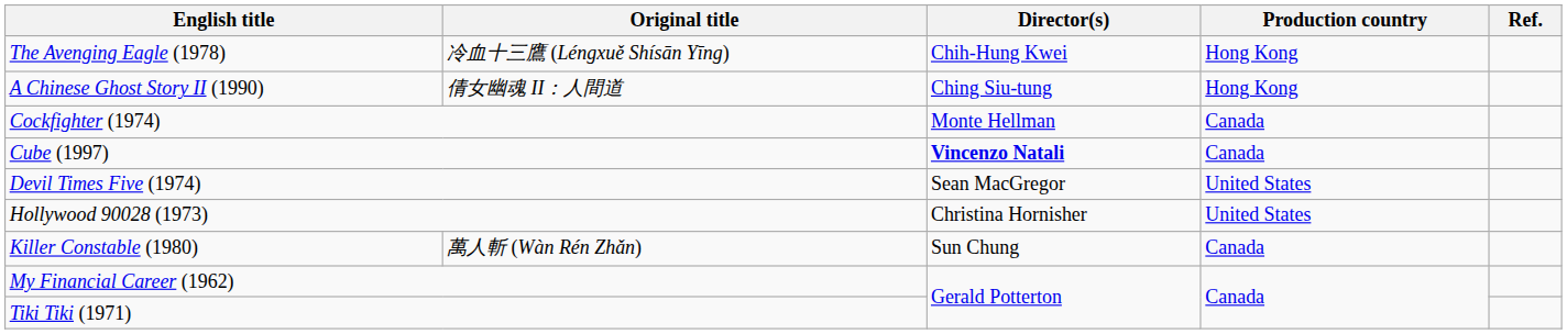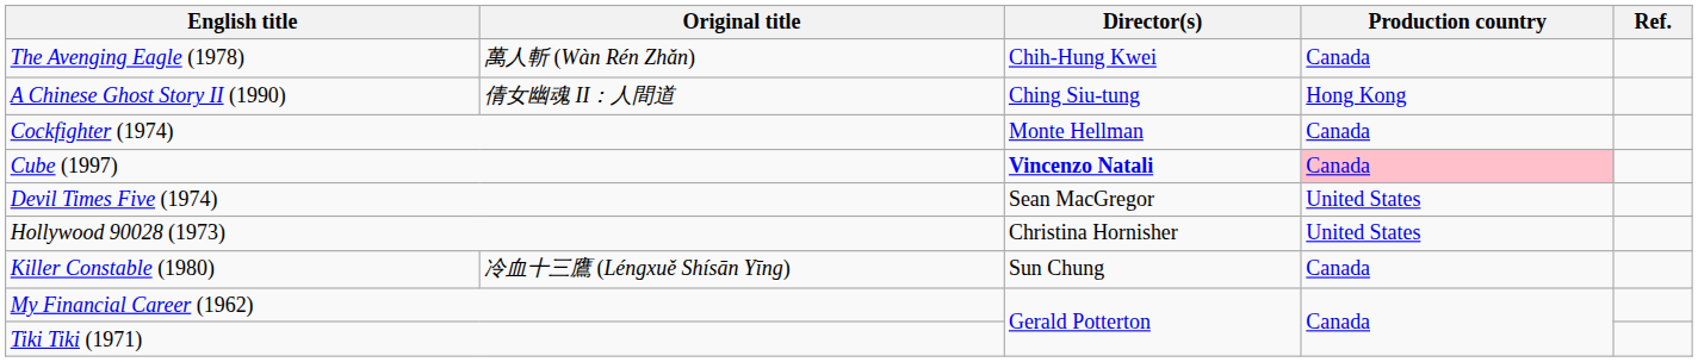 <table class="wikitable" width=100%>
 <tr>
 <th scope="col">English title</th>
 <th scope="col">Original title</th>
 <th scope="col">Director(s)</th>
 <th scope="col">Production country</th>
 <th scope="col">Ref.</th>
 </tr>
 <tr>
 <td><em><a href='#'>The Avenging Eagle</a></em> (1978)</td>
-<td><em>冷血十三鷹</em> (<em>Léngxuě Shísān Yīng</em>)</td>
+<td><em>萬人斬</em> (<em>Wàn Rén Zhǎn</em>)</td>
 <td><a href='#'>Chih-Hung Kwei</a></td>
-<td><a href='#'>Hong Kong</a></td>
+<td><a href='#'>Canada</a></td>
 <td align="center"></td>
 </tr>
 <tr>
 <td><em><a href='#'>A Chinese Ghost Story II</a></em> (1990)</td>
 <td><em>倩女幽魂 II：人間道</em></td>
 <td><a href='#'>Ching Siu-tung</a></td>
 <td><a href='#'>Hong Kong</a></td>
 <td align="center"></td>
 </tr>
 <tr>
 <td colspan="2"><em><a href='#'>Cockfighter</a></em> (1974)</td>
 <td><a href='#'>Monte Hellman</a></td>
 <td><a href='#'>Canada</a></td>
 <td align="center"></td>
 </tr>
 <tr>
 <td colspan="2"><em><a href='#'>Cube</a></em> (1997)</td>
 <td><strong><a href='#'>Vincenzo Natali</a></strong></td>
-<td><a href='#'>Canada</a></td>
+<td style="background: pink;"><a href='#'>Canada</a></td>
 <td align="center"></td>
 </tr>
 <tr>
 <td colspan="2"><em><a href='#'>Devil Times Five</a></em> (1974)</td>
 <td>Sean MacGregor</td>
 <td><a href='#'>United States</a></td>
 <td align="center"></td>
 </tr>
 <tr>
 <td colspan="2"><em>Hollywood 90028</em> (1973)</td>
 <td>Christina Hornisher</td>
 <td><a href='#'>United States</a></td>
 <td align="center"></td>
 </tr>
 <tr>
 <td><em><a href='#'>Killer Constable</a></em> (1980)</td>
-<td><em>萬人斬</em> (<em>Wàn Rén Zhǎn</em>)</td>
+<td><em>冷血十三鷹</em> (<em>Léngxuě Shísān Yīng</em>)</td>
 <td>Sun Chung</td>
 <td><a href='#'>Canada</a></td>
 <td align="center"></td>
 </tr>
 <tr>
 <td colspan="2"><em><a href='#'>My Financial Career</a></em> (1962)</td>
 <td rowspan="2"><a href='#'>Gerald Potterton</a></td>
 <td rowspan="2"><a href='#'>Canada</a></td>
 <td align="center"></td>
 </tr>
 <tr>
 <td colspan="2"><em><a href='#'>Tiki Tiki</a></em> (1971)</td>
 <td align="center"></td>
 </tr>
 </table>
